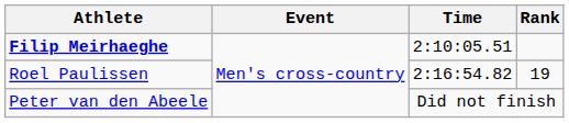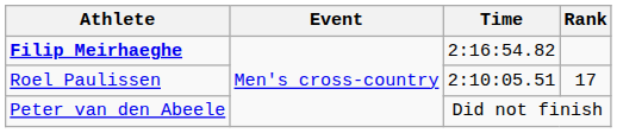 <table class=wikitable style="font-size:90%; text-align:center">
 <tr>
 <th>Athlete</th>
 <th>Event</th>
 <th>Time</th>
 <th>Rank</th>
 </tr>
 <tr>
 <td align=left><strong><a href='#'>Filip Meirhaeghe</a></strong></td>
 <td align=left rowspan=3><a href='#'>Men's cross-country</a></td>
-<td>2:10:05.51</td>
+<td>2:16:54.82</td>
 <td></td>
 </tr>
 <tr>
 <td align=left><a href='#'>Roel Paulissen</a></td>
-<td>2:16:54.82</td>
-<td>19</td>
+<td>2:10:05.51</td>
+<td>17</td>
 </tr>
 <tr>
 <td align=left><a href='#'>Peter van den Abeele</a></td>
 <td colspan=2>Did not finish</td>
 </tr>
 </table>
